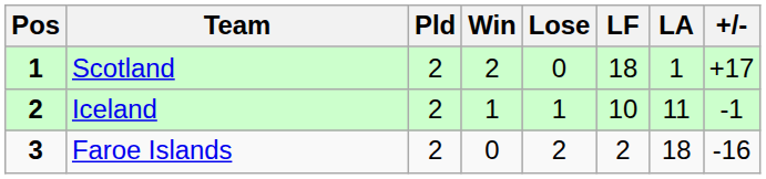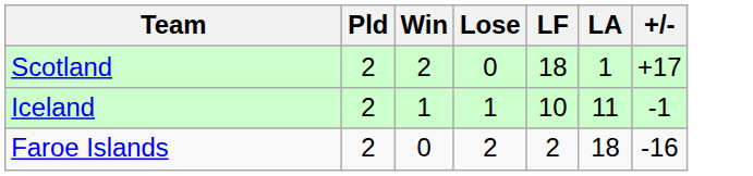 <table class="wikitable" style="font-size: 100%">
 <tr>
-<th width=20>Pos</th>
 <th width=200>Team</th>
 <th width=25>Pld</th>
 <th width=25>Win</th>
 <th width=25>Lose</th>
 <th width=25>LF</th>
 <th width=25>LA</th>
 <th width=25>+/-</th>
 </tr>
 <tr align=center style="background: #ccffcc;">
-<td><strong>1</strong></td>
 <td align="left"> <a href='#'>Scotland</a></td>
 <td>2</td>
 <td>2</td>
 <td>0</td>
 <td>18</td>
 <td>1</td>
 <td>+17</td>
 </tr>
 <tr align=center style="background: #ccffcc;">
-<td><strong>2</strong></td>
 <td align="left"> <a href='#'>Iceland</a></td>
 <td>2</td>
 <td>1</td>
 <td>1</td>
 <td>10</td>
 <td>11</td>
 <td>-1</td>
 </tr>
 <tr align=center>
-<td><strong>3</strong></td>
 <td align="left"> <a href='#'>Faroe Islands</a></td>
 <td>2</td>
 <td>0</td>
 <td>2</td>
 <td>2</td>
 <td>18</td>
 <td>-16</td>
 </tr>
 </table>
